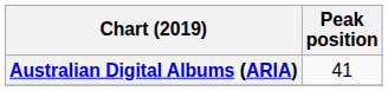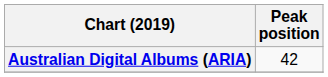 <table class="wikitable sortable plainrowheaders" style="text-align:center">
 <tr>
 <th scope="col">Chart (2019)</th>
 <th scope="col">Peak<br>position</th>
 </tr>
 <tr>
 <th scope="row"><a href='#'>Australian Digital Albums</a> (<a href='#'>ARIA</a>)</th>
-<td>41</td>
+<td>42</td>
 </tr>
 <tr>
 </tr>
 <tr>
 </tr>
 </table>
